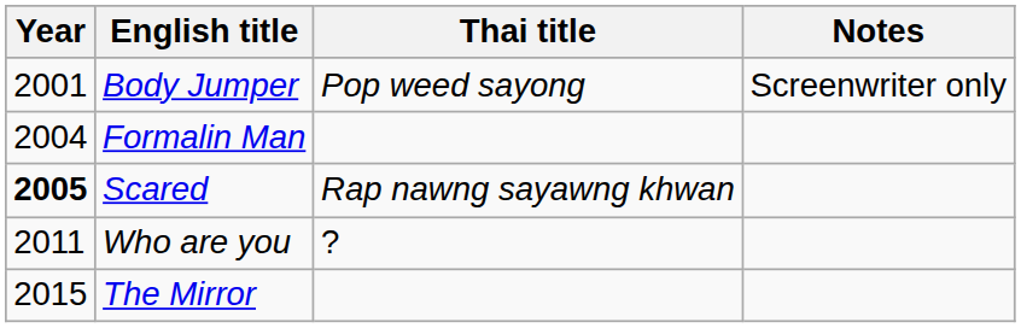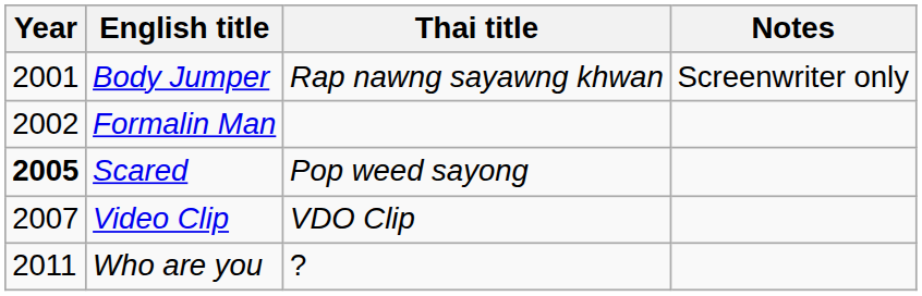 <table class="wikitable sortable mw-collapsible mw-collapsed">
 <tr>
 <th>Year</th>
 <th>English title</th>
 <th>Thai title</th>
 <th>Notes</th>
 </tr>
 <tr>
 <td>2001</td>
 <td><em><a href='#'>Body Jumper</a></em></td>
-<td><em>Pop weed sayong</em></td>
+<td><em>Rap nawng sayawng khwan</em></td>
 <td>Screenwriter only</td>
 </tr>
 <tr>
-<td>2004</td>
+<td>2002</td>
 <td><em><a href='#'>Formalin Man</a></em></td>
 <td></td>
 <td></td>
 </tr>
 <tr>
 <td><strong>2005</strong></td>
 <td><em><a href='#'>Scared</a></em></td>
-<td><em>Rap nawng sayawng khwan</em></td>
+<td><em>Pop weed sayong</em></td>
+<td></td>
+</tr>
+<tr>
+<td>2007</td>
+<td><em><a href='#'>Video Clip</a></em></td>
+<td><em>VDO Clip</em></td>
 <td></td>
 </tr>
 <tr>
 <td>2011</td>
 <td><em>Who are you</em></td>
 <td>?</td>
 <td></td>
 </tr>
-<tr>
-<td>2015</td>
-<td><em><a href='#'>The Mirror</a></em></td>
-<td></td>
-<td></td>
-</tr>
 </table>
